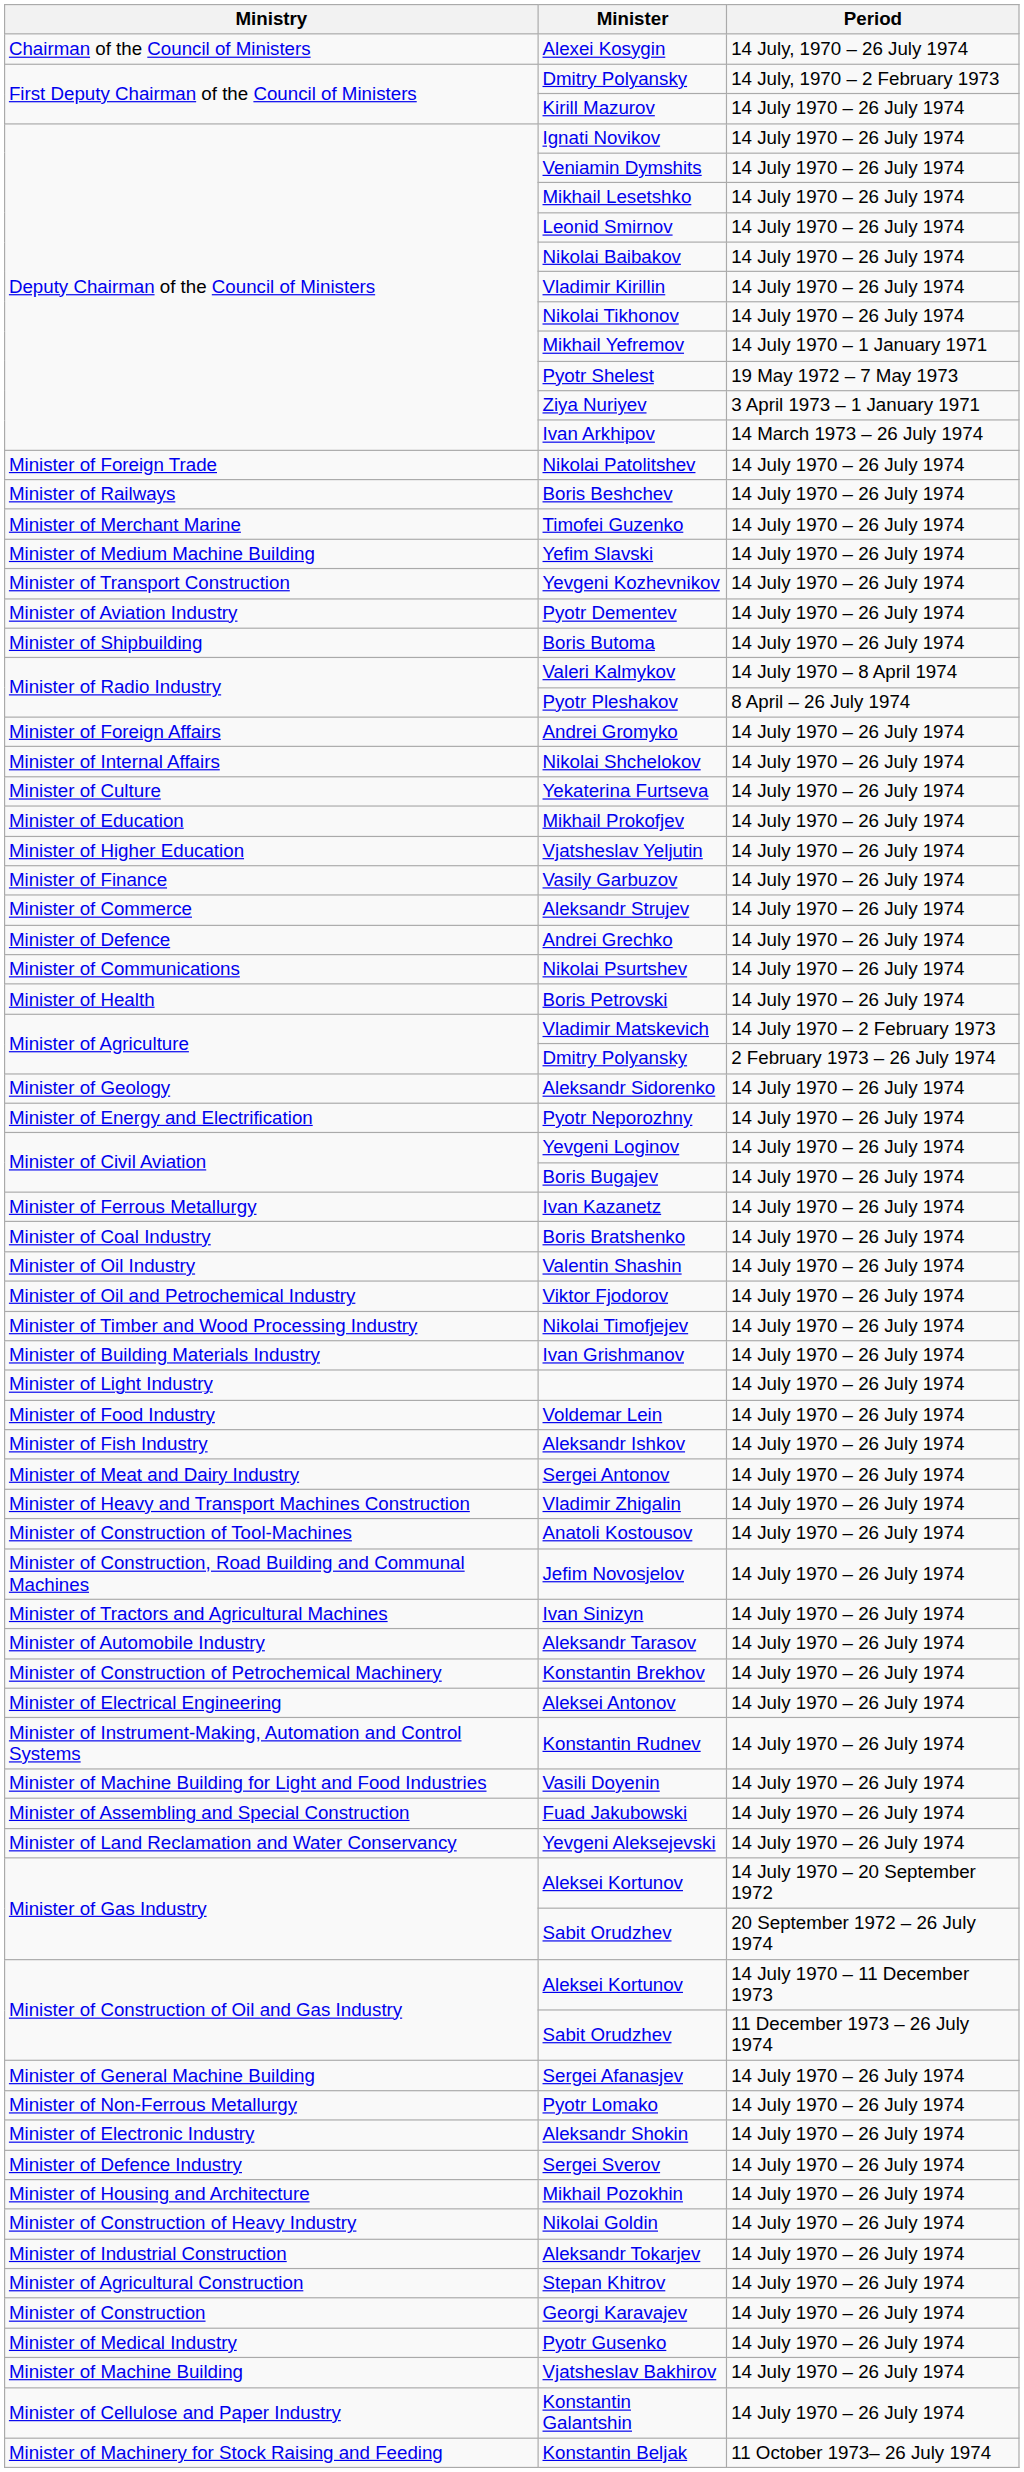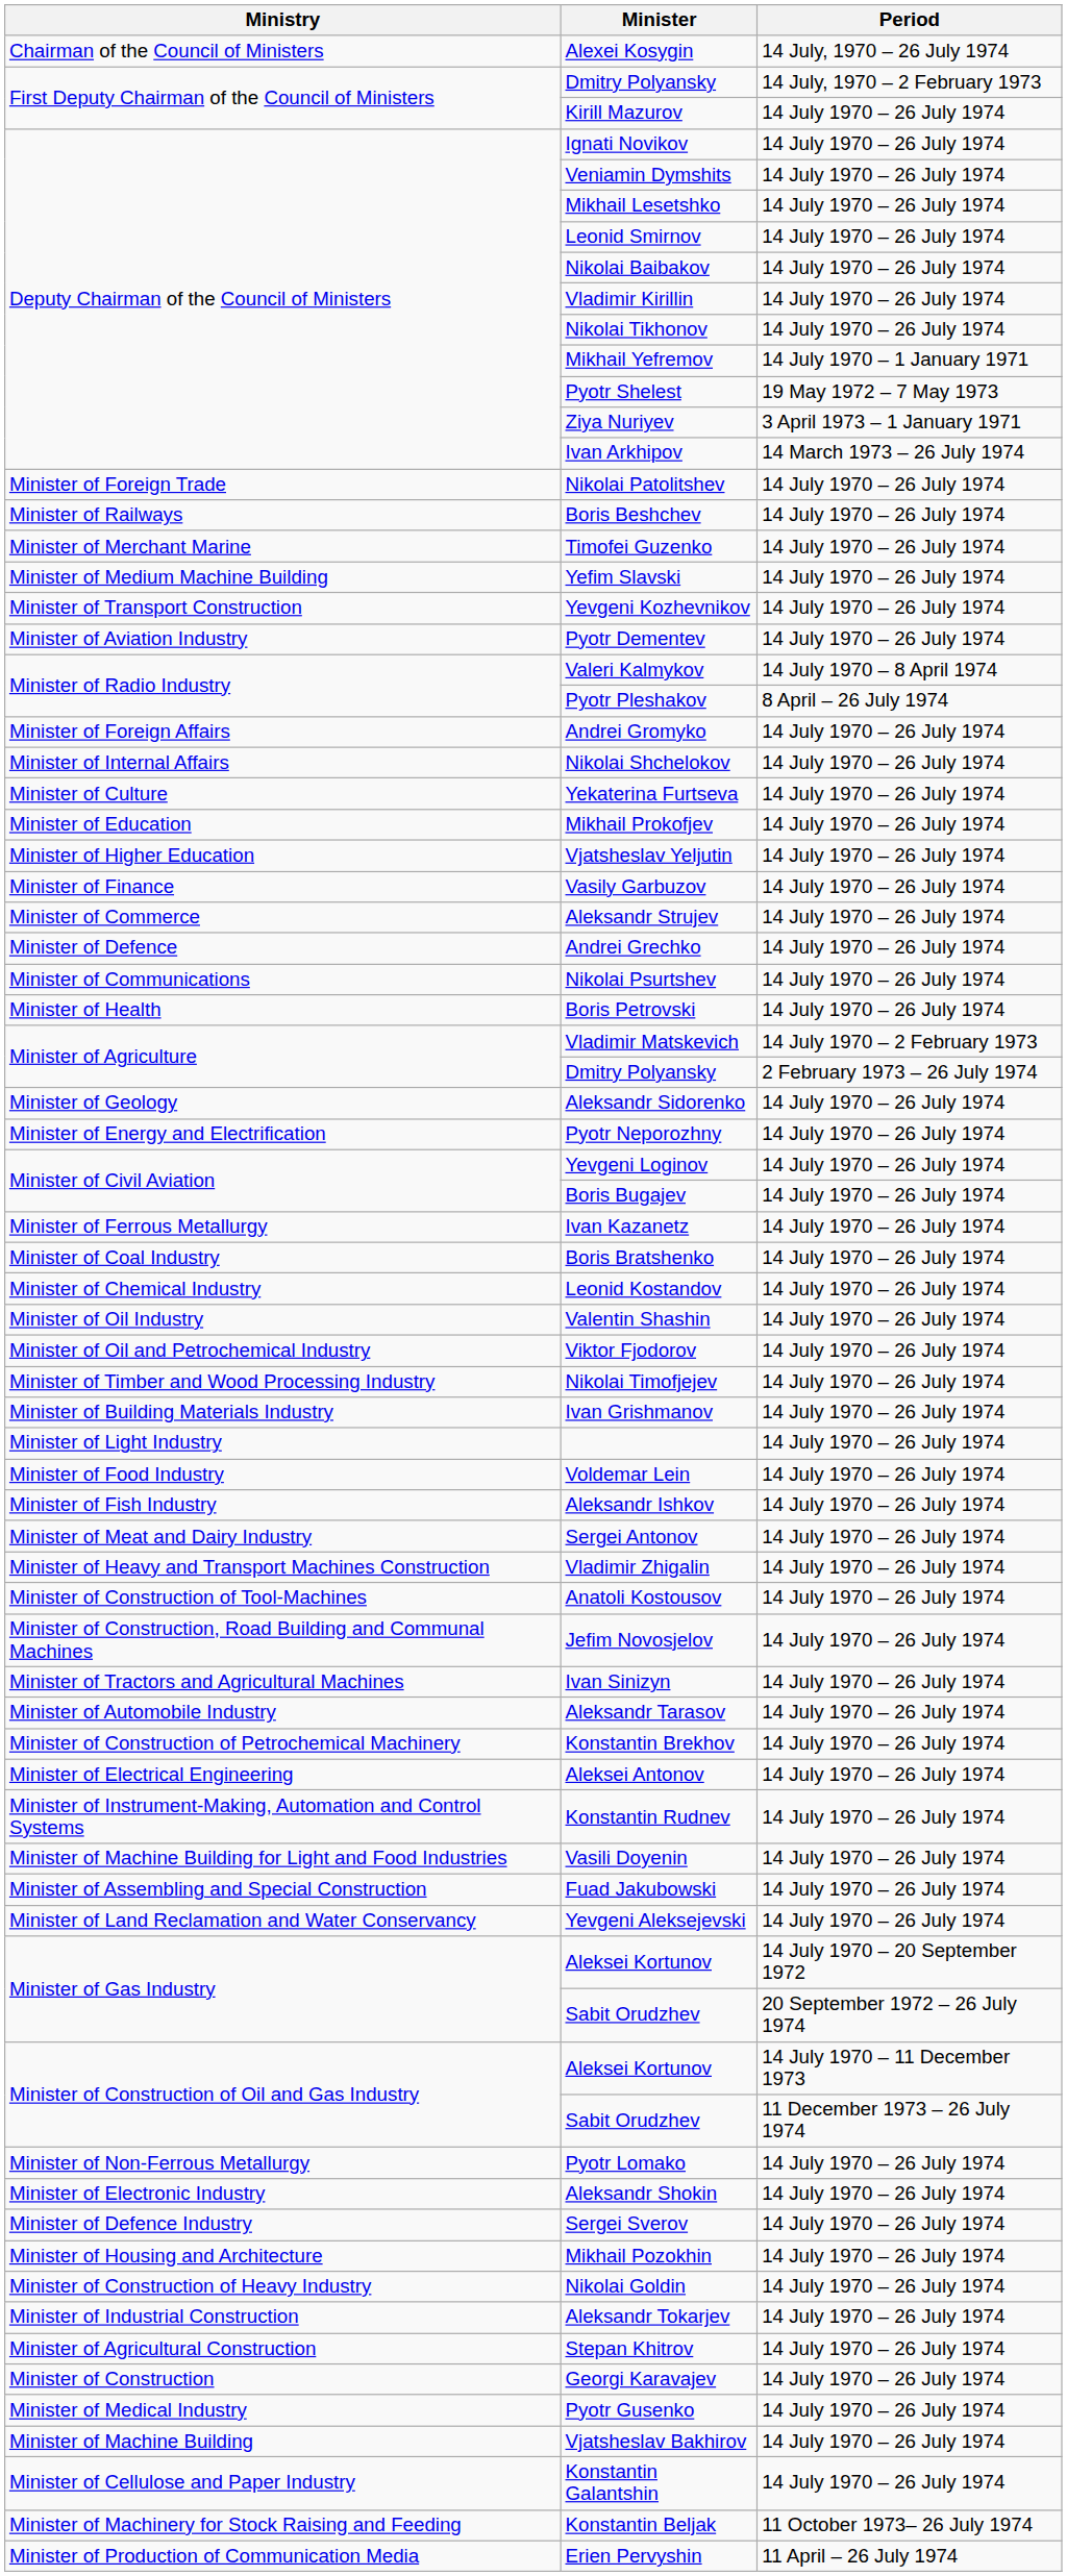 <table class="wikitable">
 <tr>
 <th>Ministry</th>
 <th>Minister</th>
 <th>Period</th>
 </tr>
 <tr>
 <td><a href='#'>Chairman</a> of the <a href='#'>Council of Ministers</a></td>
 <td><a href='#'>Alexei Kosygin</a></td>
 <td>14 July, 1970 – 26 July 1974</td>
 </tr>
 <tr>
 <td rowspan="2"><a href='#'>First Deputy Chairman</a> of the <a href='#'>Council of Ministers</a></td>
 <td><a href='#'>Dmitry Polyansky</a></td>
 <td>14 July, 1970 – 2 February 1973</td>
 </tr>
 <tr>
 <td><a href='#'>Kirill Mazurov</a></td>
 <td>14 July 1970 – 26 July 1974</td>
 </tr>
 <tr>
 <td rowspan="11"><a href='#'>Deputy Chairman</a> of the <a href='#'>Council of Ministers</a></td>
 <td><a href='#'>Ignati Novikov</a></td>
 <td>14 July 1970 – 26 July 1974</td>
 </tr>
 <tr>
 <td><a href='#'>Veniamin Dymshits</a></td>
 <td>14 July 1970 – 26 July 1974</td>
 </tr>
 <tr>
 <td><a href='#'>Mikhail Lesetshko</a></td>
 <td>14 July 1970 – 26 July 1974</td>
 </tr>
 <tr>
 <td><a href='#'>Leonid Smirnov</a></td>
 <td>14 July 1970 – 26 July 1974</td>
 </tr>
 <tr>
 <td><a href='#'>Nikolai Baibakov</a></td>
 <td>14 July 1970 – 26 July 1974</td>
 </tr>
 <tr>
 <td><a href='#'>Vladimir Kirillin</a></td>
 <td>14 July 1970 – 26 July 1974</td>
 </tr>
 <tr>
 <td><a href='#'>Nikolai Tikhonov</a></td>
 <td>14 July 1970 – 26 July 1974</td>
 </tr>
 <tr>
 <td><a href='#'>Mikhail Yefremov</a></td>
 <td>14 July 1970 – 1 January 1971</td>
 </tr>
 <tr>
 <td><a href='#'>Pyotr Shelest</a></td>
 <td>19 May 1972 – 7 May 1973</td>
 </tr>
 <tr>
 <td><a href='#'>Ziya Nuriyev</a></td>
 <td>3 April 1973 – 1 January 1971</td>
 </tr>
 <tr>
 <td><a href='#'>Ivan Arkhipov</a></td>
 <td>14 March 1973 – 26 July 1974</td>
 </tr>
 <tr>
 <td><a href='#'>Minister of Foreign Trade</a></td>
 <td><a href='#'>Nikolai Patolitshev</a></td>
 <td>14 July 1970 – 26 July 1974</td>
 </tr>
 <tr>
 <td><a href='#'>Minister of Railways</a></td>
 <td><a href='#'>Boris Beshchev</a></td>
 <td>14 July 1970 – 26 July 1974</td>
 </tr>
 <tr>
 <td><a href='#'>Minister of Merchant Marine</a></td>
 <td><a href='#'>Timofei Guzenko</a></td>
 <td>14 July 1970 – 26 July 1974</td>
 </tr>
 <tr>
 <td><a href='#'>Minister of Medium Machine Building</a></td>
 <td><a href='#'>Yefim Slavski</a></td>
 <td>14 July 1970 – 26 July 1974</td>
 </tr>
 <tr>
 <td><a href='#'>Minister of Transport Construction</a></td>
 <td><a href='#'>Yevgeni Kozhevnikov</a></td>
 <td>14 July 1970 – 26 July 1974</td>
 </tr>
 <tr>
 <td><a href='#'>Minister of Aviation Industry</a></td>
 <td><a href='#'>Pyotr Dementev</a></td>
-<td>14 July 1970 – 26 July 1974</td>
-</tr>
-<tr>
-<td><a href='#'>Minister of Shipbuilding</a></td>
-<td><a href='#'>Boris Butoma</a></td>
 <td>14 July 1970 – 26 July 1974</td>
 </tr>
 <tr>
 <td rowspan="2"><a href='#'>Minister of Radio Industry</a></td>
 <td><a href='#'>Valeri Kalmykov</a></td>
 <td>14 July 1970 – 8 April 1974</td>
 </tr>
 <tr>
 <td><a href='#'>Pyotr Pleshakov</a></td>
 <td>8 April – 26 July 1974</td>
 </tr>
 <tr>
 <td><a href='#'>Minister of Foreign Affairs</a></td>
 <td><a href='#'>Andrei Gromyko</a></td>
 <td>14 July 1970 – 26 July 1974</td>
 </tr>
 <tr>
 <td><a href='#'>Minister of Internal Affairs</a></td>
 <td><a href='#'>Nikolai Shchelokov</a></td>
 <td>14 July 1970 – 26 July 1974</td>
 </tr>
 <tr>
 <td><a href='#'>Minister of Culture</a></td>
 <td><a href='#'>Yekaterina Furtseva</a></td>
 <td>14 July 1970 – 26 July 1974</td>
 </tr>
 <tr>
 <td><a href='#'>Minister of Education</a></td>
 <td><a href='#'>Mikhail Prokofjev</a></td>
 <td>14 July 1970 – 26 July 1974</td>
 </tr>
 <tr>
 <td><a href='#'>Minister of Higher Education</a></td>
 <td><a href='#'>Vjatsheslav Yeljutin</a></td>
 <td>14 July 1970 – 26 July 1974</td>
 </tr>
 <tr>
 <td><a href='#'>Minister of Finance</a></td>
 <td><a href='#'>Vasily Garbuzov</a></td>
 <td>14 July 1970 – 26 July 1974</td>
 </tr>
 <tr>
 <td><a href='#'>Minister of Commerce</a></td>
 <td><a href='#'>Aleksandr Strujev</a></td>
 <td>14 July 1970 – 26 July 1974</td>
 </tr>
 <tr>
 <td><a href='#'>Minister of Defence</a></td>
 <td><a href='#'>Andrei Grechko</a></td>
 <td>14 July 1970 – 26 July 1974</td>
 </tr>
 <tr>
 <td><a href='#'>Minister of Communications</a></td>
 <td><a href='#'>Nikolai Psurtshev</a></td>
 <td>14 July 1970 – 26 July 1974</td>
 </tr>
 <tr>
 <td><a href='#'>Minister of Health</a></td>
 <td><a href='#'>Boris Petrovski</a></td>
 <td>14 July 1970 – 26 July 1974</td>
 </tr>
 <tr>
 <td rowspan="2"><a href='#'>Minister of Agriculture</a></td>
 <td><a href='#'>Vladimir Matskevich</a></td>
 <td>14 July 1970 – 2 February 1973</td>
 </tr>
 <tr>
 <td><a href='#'>Dmitry Polyansky</a></td>
 <td>2 February 1973 – 26 July 1974</td>
 </tr>
 <tr>
 <td><a href='#'>Minister of Geology</a></td>
 <td><a href='#'>Aleksandr Sidorenko</a></td>
 <td>14 July 1970 – 26 July 1974</td>
 </tr>
 <tr>
 <td><a href='#'>Minister of Energy and Electrification</a></td>
 <td><a href='#'>Pyotr Neporozhny</a></td>
 <td>14 July 1970 – 26 July 1974</td>
 </tr>
 <tr>
 <td rowspan="2"><a href='#'>Minister of Civil Aviation</a></td>
 <td><a href='#'>Yevgeni Loginov</a></td>
 <td>14 July 1970 – 26 July 1974</td>
 </tr>
 <tr>
 <td><a href='#'>Boris Bugajev</a></td>
 <td>14 July 1970 – 26 July 1974</td>
 </tr>
 <tr>
 <td><a href='#'>Minister of Ferrous Metallurgy</a></td>
 <td><a href='#'>Ivan Kazanetz</a></td>
 <td>14 July 1970 – 26 July 1974</td>
 </tr>
 <tr>
 <td><a href='#'>Minister of Coal Industry</a></td>
 <td><a href='#'>Boris Bratshenko</a></td>
+<td>14 July 1970 – 26 July 1974</td>
+</tr>
+<tr>
+<td><a href='#'>Minister of Chemical Industry</a></td>
+<td><a href='#'>Leonid Kostandov</a></td>
 <td>14 July 1970 – 26 July 1974</td>
 </tr>
 <tr>
 <td><a href='#'>Minister of Oil Industry</a></td>
 <td><a href='#'>Valentin Shashin</a></td>
 <td>14 July 1970 – 26 July 1974</td>
 </tr>
 <tr>
 <td><a href='#'>Minister of Oil and Petrochemical Industry</a></td>
 <td><a href='#'>Viktor Fjodorov</a></td>
 <td>14 July 1970 – 26 July 1974</td>
 </tr>
 <tr>
 <td><a href='#'>Minister of Timber and Wood Processing Industry</a></td>
 <td><a href='#'>Nikolai Timofjejev</a></td>
 <td>14 July 1970 – 26 July 1974</td>
 </tr>
 <tr>
 <td><a href='#'>Minister of Building Materials Industry</a></td>
 <td><a href='#'>Ivan Grishmanov</a></td>
 <td>14 July 1970 – 26 July 1974</td>
 </tr>
 <tr>
 <td><a href='#'>Minister of Light Industry</a></td>
 <td></td>
 <td>14 July 1970 – 26 July 1974</td>
 </tr>
 <tr>
 <td><a href='#'>Minister of Food Industry</a></td>
 <td><a href='#'>Voldemar Lein</a></td>
 <td>14 July 1970 – 26 July 1974</td>
 </tr>
 <tr>
 <td><a href='#'>Minister of Fish Industry</a></td>
 <td><a href='#'>Aleksandr Ishkov</a></td>
 <td>14 July 1970 – 26 July 1974</td>
 </tr>
 <tr>
 <td><a href='#'>Minister of Meat and Dairy Industry</a></td>
 <td><a href='#'>Sergei Antonov</a></td>
 <td>14 July 1970 – 26 July 1974</td>
 </tr>
 <tr>
 <td><a href='#'>Minister of Heavy and Transport Machines Construction</a></td>
 <td><a href='#'>Vladimir Zhigalin</a></td>
 <td>14 July 1970 – 26 July 1974</td>
 </tr>
 <tr>
 <td><a href='#'>Minister of Construction of Tool-Machines</a></td>
 <td><a href='#'>Anatoli Kostousov</a></td>
 <td>14 July 1970 – 26 July 1974</td>
 </tr>
 <tr>
 <td><a href='#'>Minister of Construction, Road Building and Communal Machines</a></td>
 <td><a href='#'>Jefim Novosjelov</a></td>
 <td>14 July 1970 – 26 July 1974</td>
 </tr>
 <tr>
 <td><a href='#'>Minister of Tractors and Agricultural Machines</a></td>
 <td><a href='#'>Ivan Sinizyn</a></td>
 <td>14 July 1970 – 26 July 1974</td>
 </tr>
 <tr>
 <td><a href='#'>Minister of Automobile Industry</a></td>
 <td><a href='#'>Aleksandr Tarasov</a></td>
 <td>14 July 1970 – 26 July 1974</td>
 </tr>
 <tr>
 <td><a href='#'>Minister of Construction of Petrochemical Machinery</a></td>
 <td><a href='#'>Konstantin Brekhov</a></td>
 <td>14 July 1970 – 26 July 1974</td>
 </tr>
 <tr>
 <td><a href='#'>Minister of Electrical Engineering</a></td>
 <td><a href='#'>Aleksei Antonov</a></td>
 <td>14 July 1970 – 26 July 1974</td>
 </tr>
 <tr>
 <td><a href='#'>Minister of Instrument-Making, Automation and Control Systems</a></td>
 <td><a href='#'>Konstantin Rudnev</a></td>
 <td>14 July 1970 – 26 July 1974</td>
 </tr>
 <tr>
 <td><a href='#'>Minister of Machine Building for Light and Food Industries</a></td>
 <td><a href='#'>Vasili Doyenin</a></td>
 <td>14 July 1970 – 26 July 1974</td>
 </tr>
 <tr>
 <td><a href='#'>Minister of Assembling and Special Construction</a></td>
 <td><a href='#'>Fuad Jakubowski</a></td>
 <td>14 July 1970 – 26 July 1974</td>
 </tr>
 <tr>
 <td><a href='#'>Minister of Land Reclamation and Water Conservancy</a></td>
 <td><a href='#'>Yevgeni Aleksejevski</a></td>
 <td>14 July 1970 – 26 July 1974</td>
 </tr>
 <tr>
 <td rowspan="2"><a href='#'>Minister of Gas Industry</a></td>
 <td><a href='#'>Aleksei Kortunov</a></td>
 <td>14 July 1970 – 20 September 1972</td>
 </tr>
 <tr>
 <td><a href='#'>Sabit Orudzhev</a></td>
 <td>20 September 1972 – 26 July 1974</td>
 </tr>
 <tr>
 <td rowspan="2"><a href='#'>Minister of Construction of Oil and Gas Industry</a></td>
 <td><a href='#'>Aleksei Kortunov</a></td>
 <td>14 July 1970 – 11 December 1973</td>
 </tr>
 <tr>
 <td><a href='#'>Sabit Orudzhev</a></td>
 <td>11 December 1973 – 26 July 1974</td>
 </tr>
 <tr>
-<td><a href='#'>Minister of General Machine Building</a></td>
-<td><a href='#'>Sergei Afanasjev</a></td>
-<td>14 July 1970 – 26 July 1974</td>
-</tr>
-<tr>
 <td><a href='#'>Minister of Non-Ferrous Metallurgy</a></td>
 <td><a href='#'>Pyotr Lomako</a></td>
 <td>14 July 1970 – 26 July 1974</td>
 </tr>
 <tr>
 <td><a href='#'>Minister of Electronic Industry</a></td>
 <td><a href='#'>Aleksandr Shokin</a></td>
 <td>14 July 1970 – 26 July 1974</td>
 </tr>
 <tr>
 <td><a href='#'>Minister of Defence Industry</a></td>
 <td><a href='#'>Sergei Sverov</a></td>
 <td>14 July 1970 – 26 July 1974</td>
 </tr>
 <tr>
 <td><a href='#'>Minister of Housing and Architecture</a></td>
 <td><a href='#'>Mikhail Pozokhin</a></td>
 <td>14 July 1970 – 26 July 1974</td>
 </tr>
 <tr>
 <td><a href='#'>Minister of Construction of Heavy Industry</a></td>
 <td><a href='#'>Nikolai Goldin</a></td>
 <td>14 July 1970 – 26 July 1974</td>
 </tr>
 <tr>
 <td><a href='#'>Minister of Industrial Construction</a></td>
 <td><a href='#'>Aleksandr Tokarjev</a></td>
 <td>14 July 1970 – 26 July 1974</td>
 </tr>
 <tr>
 <td><a href='#'>Minister of Agricultural Construction</a></td>
 <td><a href='#'>Stepan Khitrov</a></td>
 <td>14 July 1970 – 26 July 1974</td>
 </tr>
 <tr>
 <td><a href='#'>Minister of Construction</a></td>
 <td><a href='#'>Georgi Karavajev</a></td>
 <td>14 July 1970 – 26 July 1974</td>
 </tr>
 <tr>
 <td><a href='#'>Minister of Medical Industry</a></td>
 <td><a href='#'>Pyotr Gusenko</a></td>
 <td>14 July 1970 – 26 July 1974</td>
 </tr>
 <tr>
 <td><a href='#'>Minister of Machine Building</a></td>
 <td><a href='#'>Vjatsheslav Bakhirov</a></td>
 <td>14 July 1970 – 26 July 1974</td>
 </tr>
 <tr>
 <td><a href='#'>Minister of Cellulose and Paper Industry</a></td>
 <td><a href='#'>Konstantin Galantshin</a></td>
 <td>14 July 1970 – 26 July 1974</td>
 </tr>
 <tr>
 <td><a href='#'>Minister of Machinery for Stock Raising and Feeding</a></td>
 <td><a href='#'>Konstantin Beljak</a></td>
 <td>11 October 1973– 26 July 1974</td>
 </tr>
+<tr>
+<td><a href='#'>Minister of Production of Communication Media</a></td>
+<td><a href='#'>Erien Pervyshin</a></td>
+<td>11 April – 26 July 1974</td>
+</tr>
 </table>
